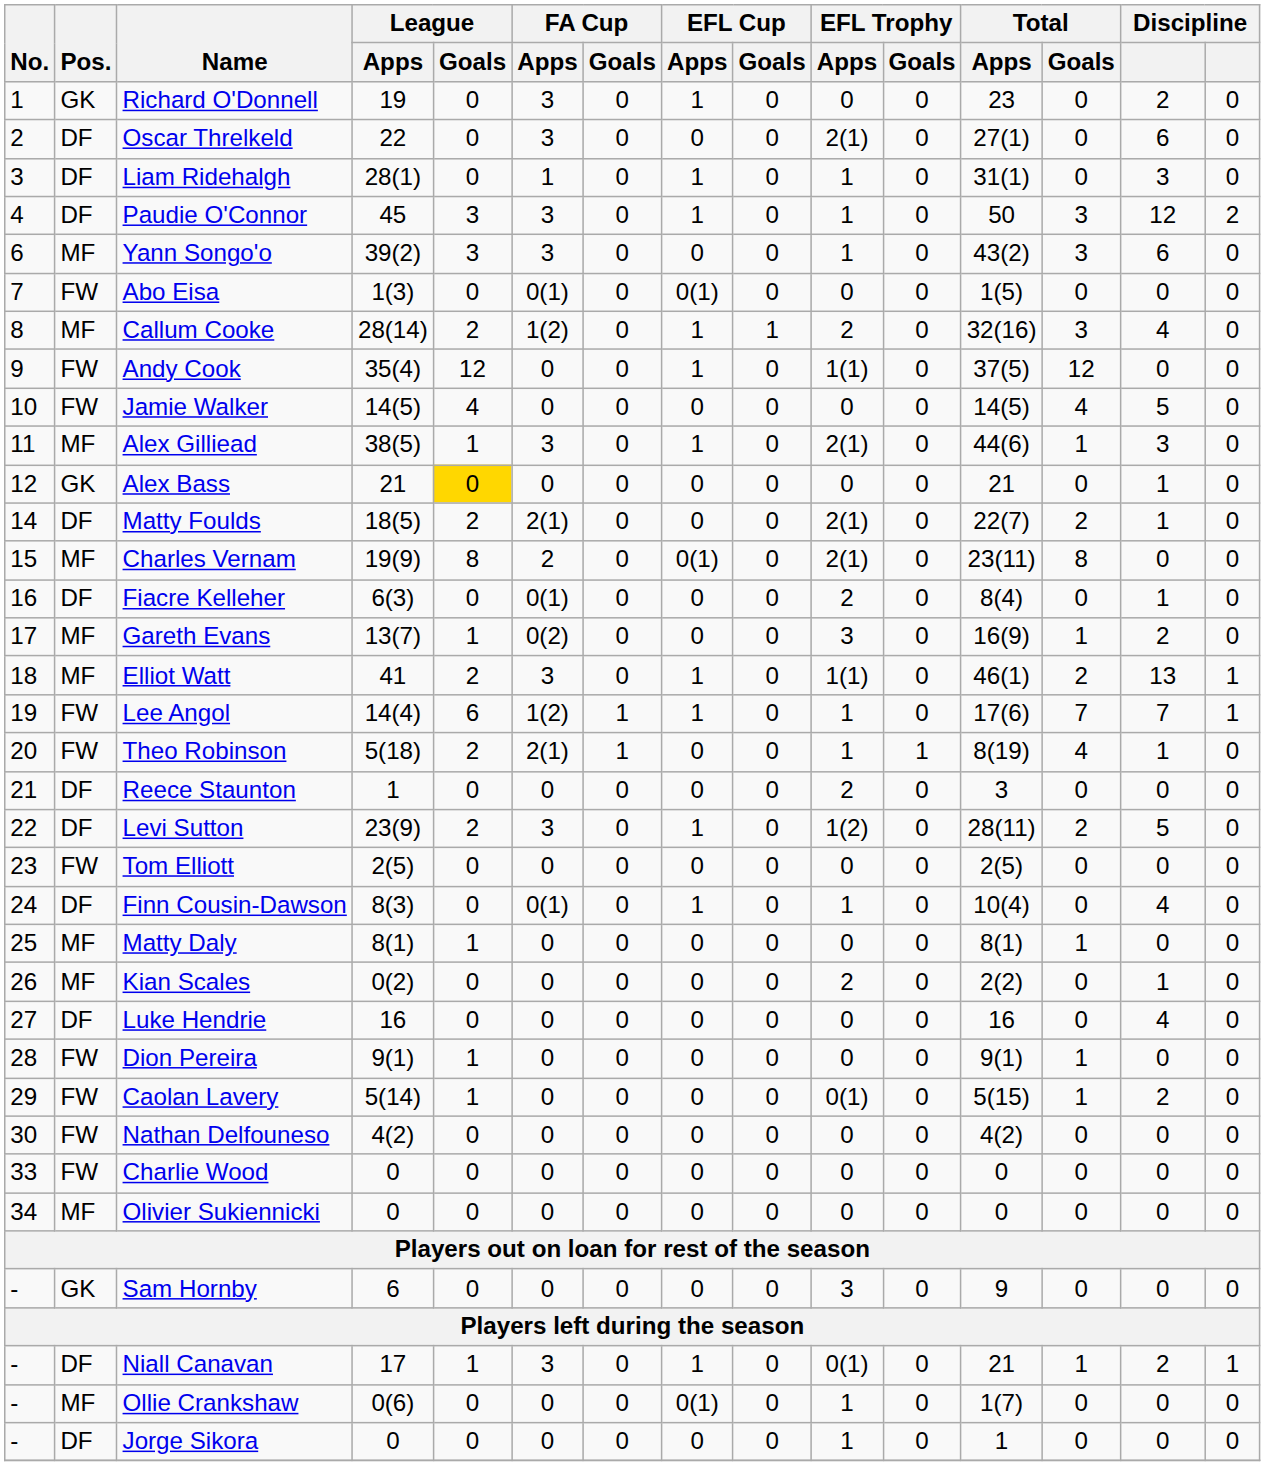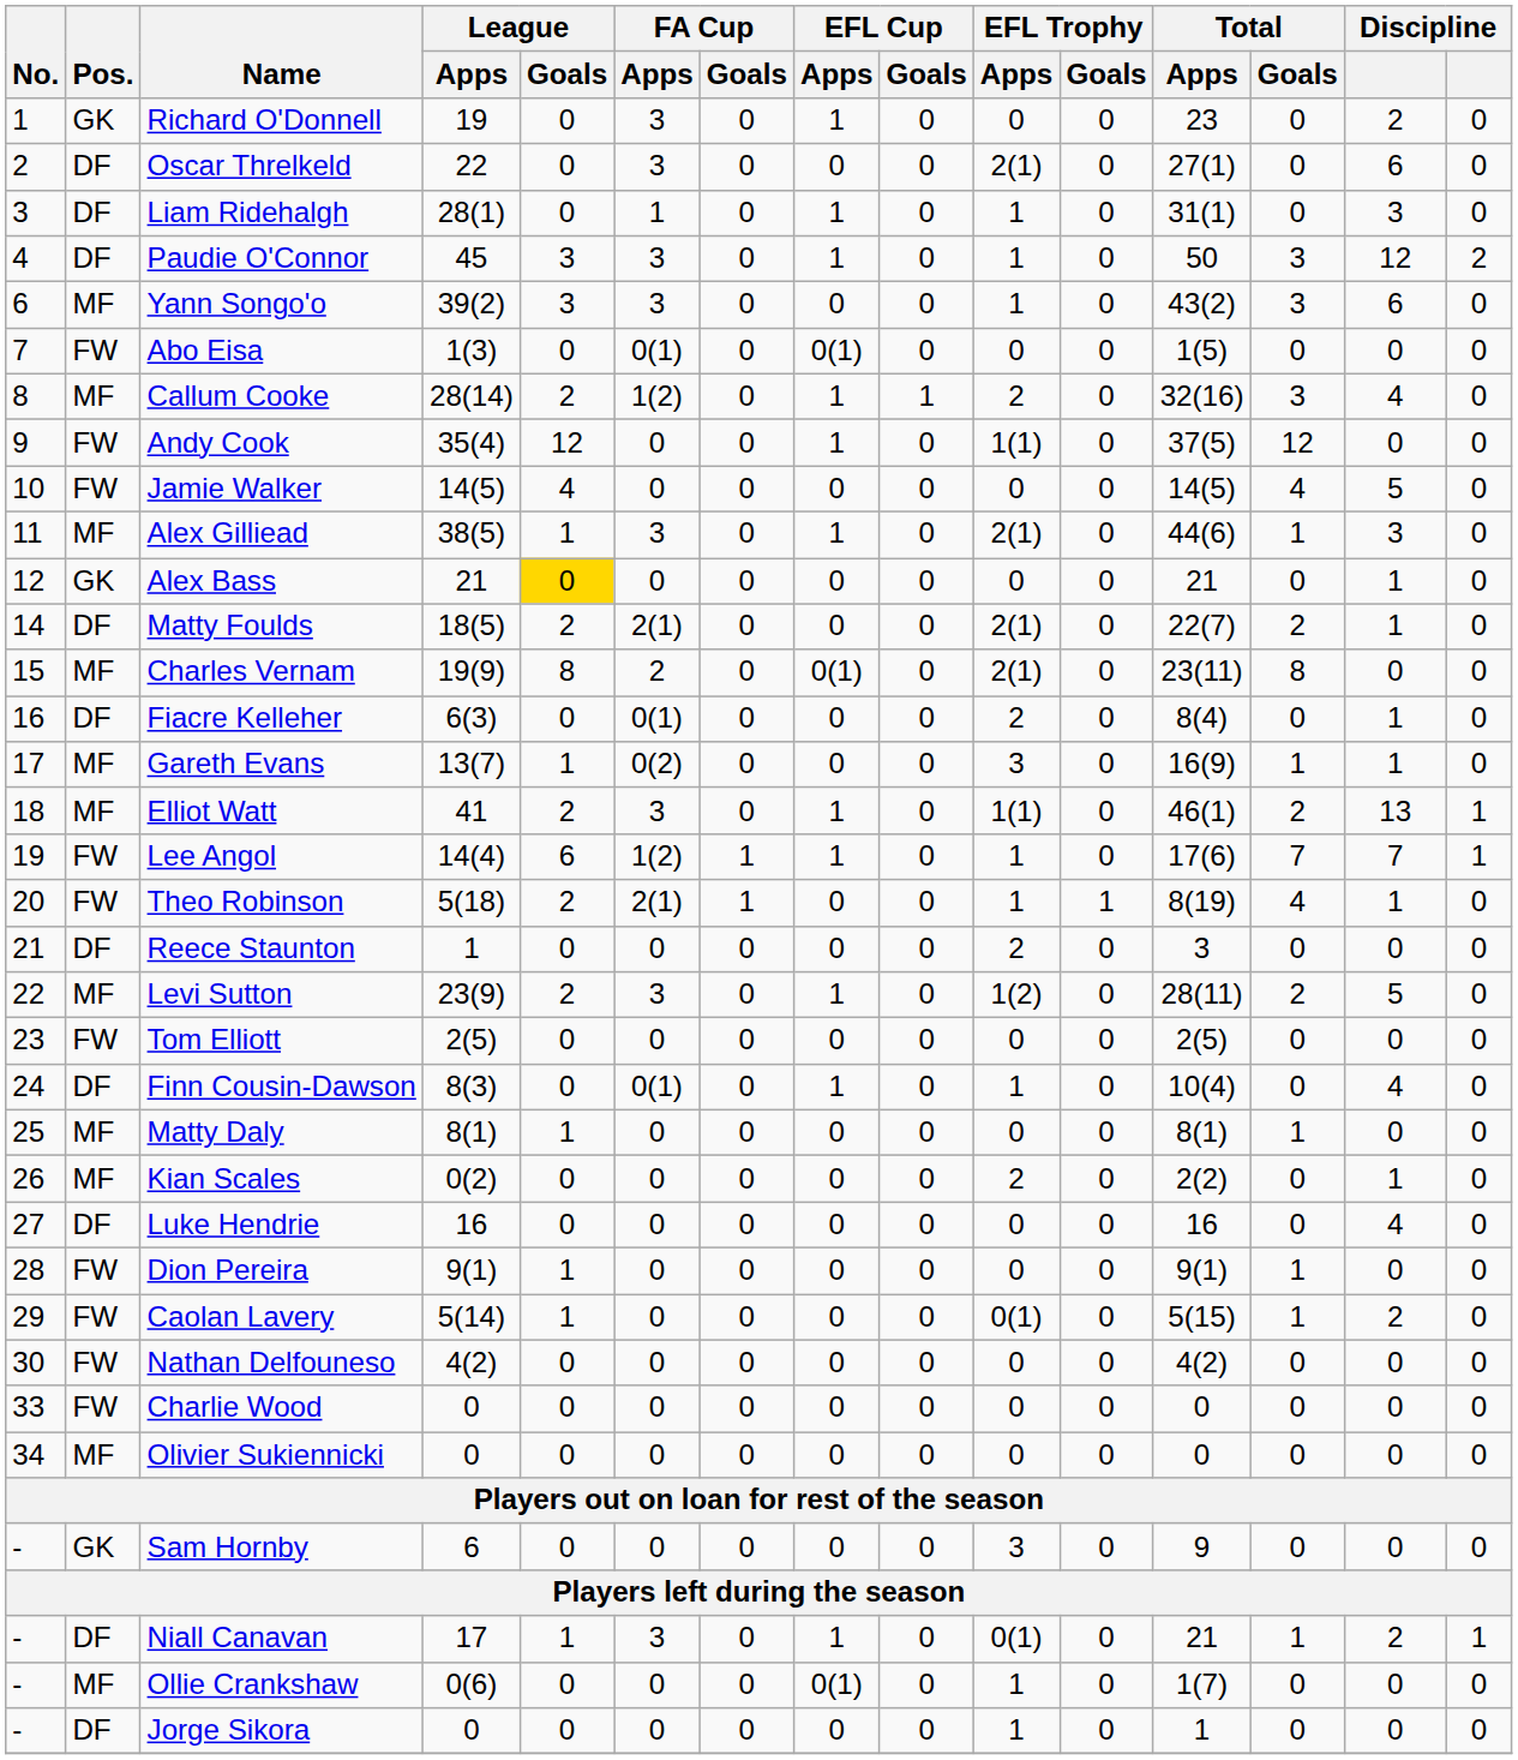 <table class="wikitable" style="text-align:center">
 <tr>
 <th rowspan="2" style="vertical-align:bottom;">No.</th>
 <th rowspan="2" style="vertical-align:bottom;">Pos.</th>
 <th rowspan="2" style="vertical-align:bottom;">Name</th>
 <th colspan="2" style="width:85px;">League</th>
 <th colspan="2" style="width:85px;">FA Cup</th>
 <th colspan="2" style="width:85px;">EFL Cup</th>
 <th colspan="2" style="width:85px;">EFL Trophy</th>
 <th colspan="2" style="width:85px;">Total </th>
 <th colspan="2" style="width:85px;">Discipline </th>
 </tr>
 <tr>
 <th>Apps</th>
 <th>Goals</th>
 <th>Apps</th>
 <th>Goals</th>
 <th>Apps</th>
 <th>Goals</th>
 <th>Apps</th>
 <th>Goals</th>
 <th>Apps</th>
 <th>Goals</th>
 <th></th>
 <th></th>
 </tr>
 <tr>
 <td align="left">1</td>
 <td align="left">GK</td>
 <td align="left"> <a href='#'>Richard O'Donnell</a></td>
 <td>19</td>
 <td>0</td>
 <td>3</td>
 <td>0</td>
 <td>1</td>
 <td>0</td>
 <td>0</td>
 <td>0</td>
 <td>23</td>
 <td>0</td>
 <td>2</td>
 <td>0</td>
 </tr>
 <tr>
 <td align="left">2</td>
 <td align="left">DF</td>
 <td align="left"> <a href='#'>Oscar Threlkeld</a></td>
 <td>22</td>
 <td>0</td>
 <td>3</td>
 <td>0</td>
 <td>0</td>
 <td>0</td>
 <td>2(1)</td>
 <td>0</td>
 <td>27(1)</td>
 <td>0</td>
 <td>6</td>
 <td>0</td>
 </tr>
 <tr>
 <td align="left">3</td>
 <td align="left">DF</td>
 <td align="left"> <a href='#'>Liam Ridehalgh</a></td>
 <td>28(1)</td>
 <td>0</td>
 <td>1</td>
 <td>0</td>
 <td>1</td>
 <td>0</td>
 <td>1</td>
 <td>0</td>
 <td>31(1)</td>
 <td>0</td>
 <td>3</td>
 <td>0</td>
 </tr>
 <tr>
 <td align="left">4</td>
 <td align="left">DF</td>
 <td align="left"> <a href='#'>Paudie O'Connor</a></td>
 <td>45</td>
 <td>3</td>
 <td>3</td>
 <td>0</td>
 <td>1</td>
 <td>0</td>
 <td>1</td>
 <td>0</td>
 <td>50</td>
 <td>3</td>
 <td>12</td>
 <td>2</td>
 </tr>
 <tr>
 <td align="left">6</td>
 <td align="left">MF</td>
 <td align="left"> <a href='#'>Yann Songo'o</a></td>
 <td>39(2)</td>
 <td>3</td>
 <td>3</td>
 <td>0</td>
 <td>0</td>
 <td>0</td>
 <td>1</td>
 <td>0</td>
 <td>43(2)</td>
 <td>3</td>
 <td>6</td>
 <td>0</td>
 </tr>
 <tr>
 <td align="left">7</td>
 <td align="left">FW</td>
 <td align="left"> <a href='#'>Abo Eisa</a></td>
 <td>1(3)</td>
 <td>0</td>
 <td>0(1)</td>
 <td>0</td>
 <td>0(1)</td>
 <td>0</td>
 <td>0</td>
 <td>0</td>
 <td>1(5)</td>
 <td>0</td>
 <td>0</td>
 <td>0</td>
 </tr>
 <tr>
 <td align="left">8</td>
 <td align="left">MF</td>
 <td align="left"> <a href='#'>Callum Cooke</a></td>
 <td>28(14)</td>
 <td>2</td>
 <td>1(2)</td>
 <td>0</td>
 <td>1</td>
 <td>1</td>
 <td>2</td>
 <td>0</td>
 <td>32(16)</td>
 <td>3</td>
 <td>4</td>
 <td>0</td>
 </tr>
 <tr>
 <td align="left">9</td>
 <td align="left">FW</td>
 <td align="left"> <a href='#'>Andy Cook</a></td>
 <td>35(4)</td>
 <td>12</td>
 <td>0</td>
 <td>0</td>
 <td>1</td>
 <td>0</td>
 <td>1(1)</td>
 <td>0</td>
 <td>37(5)</td>
 <td>12</td>
 <td>0</td>
 <td>0</td>
 </tr>
 <tr>
 <td align="left">10</td>
 <td align="left">FW</td>
 <td align="left"> <a href='#'>Jamie Walker</a></td>
 <td>14(5)</td>
 <td>4</td>
 <td>0</td>
 <td>0</td>
 <td>0</td>
 <td>0</td>
 <td>0</td>
 <td>0</td>
 <td>14(5)</td>
 <td>4</td>
 <td>5</td>
 <td>0</td>
 </tr>
 <tr>
 <td align="left">11</td>
 <td align="left">MF</td>
 <td align="left"> <a href='#'>Alex Gilliead</a></td>
 <td>38(5)</td>
 <td>1</td>
 <td>3</td>
 <td>0</td>
 <td>1</td>
 <td>0</td>
 <td>2(1)</td>
 <td>0</td>
 <td>44(6)</td>
 <td>1</td>
 <td>3</td>
 <td>0</td>
 </tr>
 <tr>
 <td align="left">12</td>
 <td align="left">GK</td>
 <td align="left"> <a href='#'>Alex Bass</a></td>
 <td>21</td>
 <td style="background: gold;">0</td>
 <td>0</td>
 <td>0</td>
 <td>0</td>
 <td>0</td>
 <td>0</td>
 <td>0</td>
 <td>21</td>
 <td>0</td>
 <td>1</td>
 <td>0</td>
 </tr>
 <tr>
 <td align="left">14</td>
 <td align="left">DF</td>
 <td align="left"> <a href='#'>Matty Foulds</a></td>
 <td>18(5)</td>
 <td>2</td>
 <td>2(1)</td>
 <td>0</td>
 <td>0</td>
 <td>0</td>
 <td>2(1)</td>
 <td>0</td>
 <td>22(7)</td>
 <td>2</td>
 <td>1</td>
 <td>0</td>
 </tr>
 <tr>
 <td align="left">15</td>
 <td align="left">MF</td>
 <td align="left"> <a href='#'>Charles Vernam</a></td>
 <td>19(9)</td>
 <td>8</td>
 <td>2</td>
 <td>0</td>
 <td>0(1)</td>
 <td>0</td>
 <td>2(1)</td>
 <td>0</td>
 <td>23(11)</td>
 <td>8</td>
 <td>0</td>
 <td>0</td>
 </tr>
 <tr>
 <td align="left">16</td>
 <td align="left">DF</td>
 <td align="left"> <a href='#'>Fiacre Kelleher</a></td>
 <td>6(3)</td>
 <td>0</td>
 <td>0(1)</td>
 <td>0</td>
 <td>0</td>
 <td>0</td>
 <td>2</td>
 <td>0</td>
 <td>8(4)</td>
 <td>0</td>
 <td>1</td>
 <td>0</td>
 </tr>
 <tr>
 <td align="left">17</td>
 <td align="left">MF</td>
 <td align="left"> <a href='#'>Gareth Evans</a></td>
 <td>13(7)</td>
 <td>1</td>
 <td>0(2)</td>
 <td>0</td>
 <td>0</td>
 <td>0</td>
 <td>3</td>
 <td>0</td>
 <td>16(9)</td>
 <td>1</td>
-<td>2</td>
+<td>1</td>
 <td>0</td>
 </tr>
 <tr>
 <td align="left">18</td>
 <td align="left">MF</td>
 <td align="left"> <a href='#'>Elliot Watt</a></td>
 <td>41</td>
 <td>2</td>
 <td>3</td>
 <td>0</td>
 <td>1</td>
 <td>0</td>
 <td>1(1)</td>
 <td>0</td>
 <td>46(1)</td>
 <td>2</td>
 <td>13</td>
 <td>1</td>
 </tr>
 <tr>
 <td align="left">19</td>
 <td align="left">FW</td>
 <td align="left"> <a href='#'>Lee Angol</a></td>
 <td>14(4)</td>
 <td>6</td>
 <td>1(2)</td>
 <td>1</td>
 <td>1</td>
 <td>0</td>
 <td>1</td>
 <td>0</td>
 <td>17(6)</td>
 <td>7</td>
 <td>7</td>
 <td>1</td>
 </tr>
 <tr>
 <td align="left">20</td>
 <td align="left">FW</td>
 <td align="left"> <a href='#'>Theo Robinson</a></td>
 <td>5(18)</td>
 <td>2</td>
 <td>2(1)</td>
 <td>1</td>
 <td>0</td>
 <td>0</td>
 <td>1</td>
 <td>1</td>
 <td>8(19)</td>
 <td>4</td>
 <td>1</td>
 <td>0</td>
 </tr>
 <tr>
 <td align="left">21</td>
 <td align="left">DF</td>
 <td align="left"> <a href='#'>Reece Staunton</a></td>
 <td>1</td>
 <td>0</td>
 <td>0</td>
 <td>0</td>
 <td>0</td>
 <td>0</td>
 <td>2</td>
 <td>0</td>
 <td>3</td>
 <td>0</td>
 <td>0</td>
 <td>0</td>
 </tr>
 <tr>
 <td align="left">22</td>
-<td align="left">DF</td>
+<td align="left">MF</td>
 <td align="left"> <a href='#'>Levi Sutton</a></td>
 <td>23(9)</td>
 <td>2</td>
 <td>3</td>
 <td>0</td>
 <td>1</td>
 <td>0</td>
 <td>1(2)</td>
 <td>0</td>
 <td>28(11)</td>
 <td>2</td>
 <td>5</td>
 <td>0</td>
 </tr>
 <tr>
 <td align="left">23</td>
 <td align="left">FW</td>
 <td align="left"> <a href='#'>Tom Elliott</a></td>
 <td>2(5)</td>
 <td>0</td>
 <td>0</td>
 <td>0</td>
 <td>0</td>
 <td>0</td>
 <td>0</td>
 <td>0</td>
 <td>2(5)</td>
 <td>0</td>
 <td>0</td>
 <td>0</td>
 </tr>
 <tr>
 <td align="left">24</td>
 <td align="left">DF</td>
 <td align="left"> <a href='#'>Finn Cousin-Dawson</a></td>
 <td>8(3)</td>
 <td>0</td>
 <td>0(1)</td>
 <td>0</td>
 <td>1</td>
 <td>0</td>
 <td>1</td>
 <td>0</td>
 <td>10(4)</td>
 <td>0</td>
 <td>4</td>
 <td>0</td>
 </tr>
 <tr>
 <td align="left">25</td>
 <td align="left">MF</td>
 <td align="left"> <a href='#'>Matty Daly</a></td>
 <td>8(1)</td>
 <td>1</td>
 <td>0</td>
 <td>0</td>
 <td>0</td>
 <td>0</td>
 <td>0</td>
 <td>0</td>
 <td>8(1)</td>
 <td>1</td>
 <td>0</td>
 <td>0</td>
 </tr>
 <tr>
 <td align="left">26</td>
 <td align="left">MF</td>
 <td align="left"> <a href='#'>Kian Scales</a></td>
 <td>0(2)</td>
 <td>0</td>
 <td>0</td>
 <td>0</td>
 <td>0</td>
 <td>0</td>
 <td>2</td>
 <td>0</td>
 <td>2(2)</td>
 <td>0</td>
 <td>1</td>
 <td>0</td>
 </tr>
 <tr>
 <td align="left">27</td>
 <td align="left">DF</td>
 <td align="left"> <a href='#'>Luke Hendrie</a></td>
 <td>16</td>
 <td>0</td>
 <td>0</td>
 <td>0</td>
 <td>0</td>
 <td>0</td>
 <td>0</td>
 <td>0</td>
 <td>16</td>
 <td>0</td>
 <td>4</td>
 <td>0</td>
 </tr>
 <tr>
 <td align="left">28</td>
 <td align="left">FW</td>
 <td align="left"> <a href='#'>Dion Pereira</a></td>
 <td>9(1)</td>
 <td>1</td>
 <td>0</td>
 <td>0</td>
 <td>0</td>
 <td>0</td>
 <td>0</td>
 <td>0</td>
 <td>9(1)</td>
 <td>1</td>
 <td>0</td>
 <td>0</td>
 </tr>
 <tr>
 <td align="left">29</td>
 <td align="left">FW</td>
 <td align="left"> <a href='#'>Caolan Lavery</a></td>
 <td>5(14)</td>
 <td>1</td>
 <td>0</td>
 <td>0</td>
 <td>0</td>
 <td>0</td>
 <td>0(1)</td>
 <td>0</td>
 <td>5(15)</td>
 <td>1</td>
 <td>2</td>
 <td>0</td>
 </tr>
 <tr>
 <td align="left">30</td>
 <td align="left">FW</td>
 <td align="left"> <a href='#'>Nathan Delfouneso</a></td>
 <td>4(2)</td>
 <td>0</td>
 <td>0</td>
 <td>0</td>
 <td>0</td>
 <td>0</td>
 <td>0</td>
 <td>0</td>
 <td>4(2)</td>
 <td>0</td>
 <td>0</td>
 <td>0</td>
 </tr>
 <tr>
 <td align="left">33</td>
 <td align="left">FW</td>
 <td align="left"> <a href='#'>Charlie Wood</a></td>
 <td>0</td>
 <td>0</td>
 <td>0</td>
 <td>0</td>
 <td>0</td>
 <td>0</td>
 <td>0</td>
 <td>0</td>
 <td>0</td>
 <td>0</td>
 <td>0</td>
 <td>0</td>
 </tr>
 <tr>
 <td align="left">34</td>
 <td align="left">MF</td>
 <td align="left"> <a href='#'>Olivier Sukiennicki</a></td>
 <td>0</td>
 <td>0</td>
 <td>0</td>
 <td>0</td>
 <td>0</td>
 <td>0</td>
 <td>0</td>
 <td>0</td>
 <td>0</td>
 <td>0</td>
 <td>0</td>
 <td>0</td>
 </tr>
 <tr>
 <th colspan="15">Players out on loan for rest of the season</th>
 </tr>
 <tr>
 <td align="left">-</td>
 <td align="left">GK</td>
 <td align="left"> <a href='#'>Sam Hornby</a></td>
 <td>6</td>
 <td>0</td>
 <td>0</td>
 <td>0</td>
 <td>0</td>
 <td>0</td>
 <td>3</td>
 <td>0</td>
 <td>9</td>
 <td>0</td>
 <td>0</td>
 <td>0</td>
 </tr>
 <tr>
 <th colspan="15">Players left during the season</th>
 </tr>
 <tr>
 <td align="left">-</td>
 <td align="left">DF</td>
 <td align="left"> <a href='#'>Niall Canavan</a></td>
 <td>17</td>
 <td>1</td>
 <td>3</td>
 <td>0</td>
 <td>1</td>
 <td>0</td>
 <td>0(1)</td>
 <td>0</td>
 <td>21</td>
 <td>1</td>
 <td>2</td>
 <td>1</td>
 </tr>
 <tr>
 <td align="left">-</td>
 <td align="left">MF</td>
 <td align="left"> <a href='#'>Ollie Crankshaw</a></td>
 <td>0(6)</td>
 <td>0</td>
 <td>0</td>
 <td>0</td>
 <td>0(1)</td>
 <td>0</td>
 <td>1</td>
 <td>0</td>
 <td>1(7)</td>
 <td>0</td>
 <td>0</td>
 <td>0</td>
 </tr>
 <tr>
 <td align="left">-</td>
 <td align="left">DF</td>
 <td align="left"> <a href='#'>Jorge Sikora</a></td>
 <td>0</td>
 <td>0</td>
 <td>0</td>
 <td>0</td>
 <td>0</td>
 <td>0</td>
 <td>1</td>
 <td>0</td>
 <td>1</td>
 <td>0</td>
 <td>0</td>
 <td>0</td>
 </tr>
 <tr>
 </tr>
 </table>
